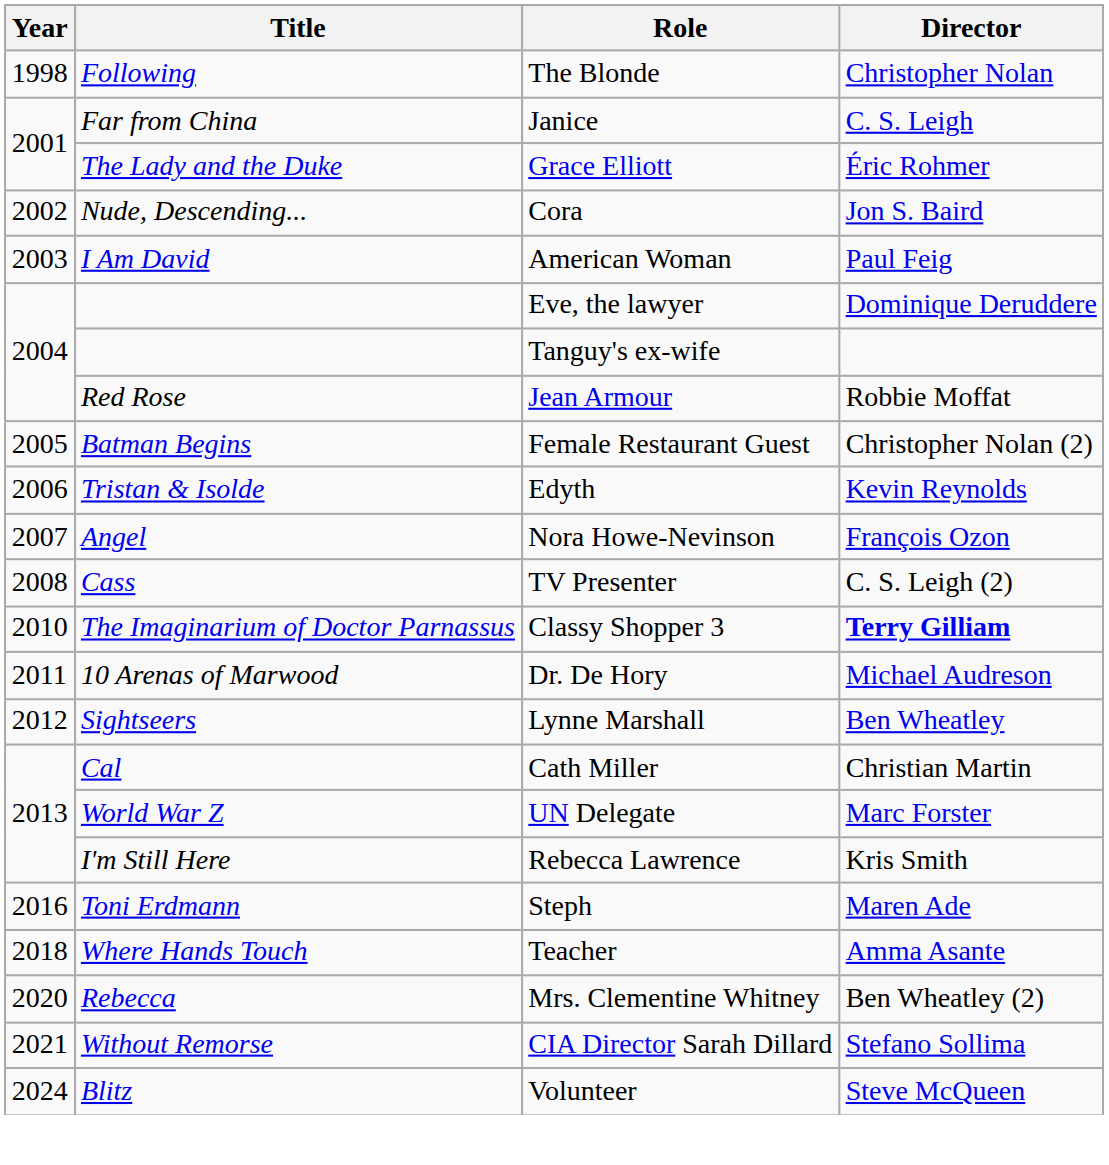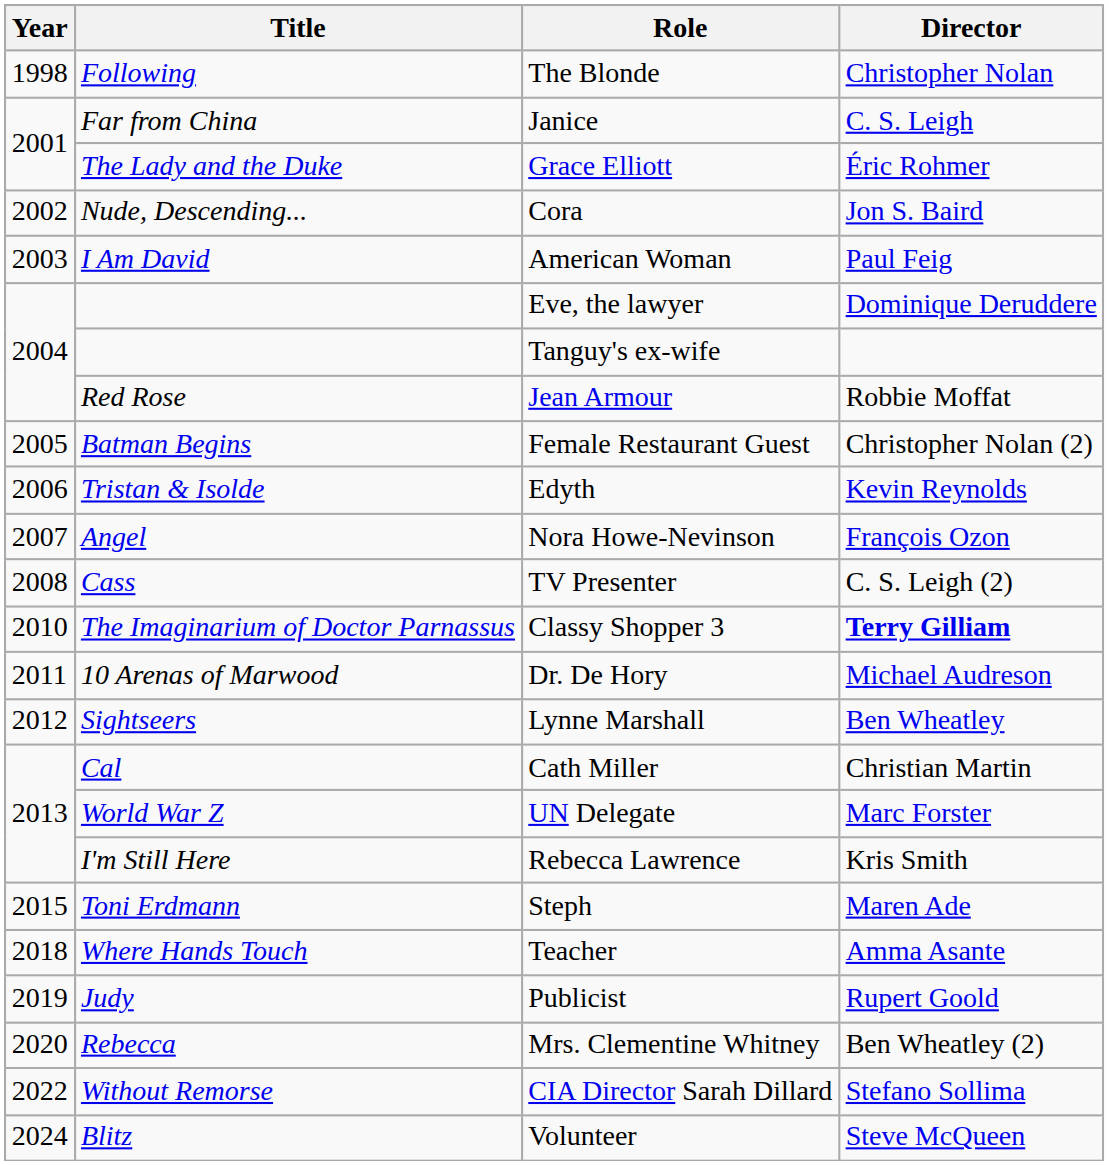 <table class="wikitable sortable" style="font-size:85%">
 <tr>
 <th>Year</th>
 <th>Title</th>
 <th>Role</th>
 <th>Director</th>
 </tr>
 <tr>
 <td>1998</td>
 <td><em><a href='#'>Following</a></em></td>
 <td>The Blonde</td>
 <td><a href='#'>Christopher Nolan</a></td>
 </tr>
 <tr>
 <td rowspan="2">2001</td>
 <td><em>Far from China</em></td>
 <td>Janice</td>
 <td><a href='#'>C. S. Leigh</a></td>
 </tr>
 <tr>
 <td><em><a href='#'>The Lady and the Duke</a></em></td>
 <td><a href='#'>Grace Elliott</a></td>
 <td><a href='#'>Éric Rohmer</a></td>
 </tr>
 <tr>
 <td>2002</td>
 <td><em>Nude, Descending...</em></td>
 <td>Cora</td>
 <td><a href='#'>Jon S. Baird</a></td>
 </tr>
 <tr>
 <td>2003</td>
 <td><em><a href='#'>I Am David</a></em></td>
 <td>American Woman</td>
 <td><a href='#'>Paul Feig</a></td>
 </tr>
 <tr>
 <td rowspan="3">2004</td>
 <td><em></em></td>
 <td>Eve, the lawyer</td>
 <td><a href='#'>Dominique Deruddere</a></td>
 </tr>
 <tr>
 <td><em></em></td>
 <td>Tanguy's ex-wife</td>
 <td></td>
 </tr>
 <tr>
 <td><em>Red Rose</em></td>
 <td><a href='#'>Jean Armour</a></td>
 <td>Robbie Moffat</td>
 </tr>
 <tr>
 <td>2005</td>
 <td><em><a href='#'>Batman Begins</a></em></td>
 <td>Female Restaurant Guest</td>
 <td>Christopher Nolan (2)</td>
 </tr>
 <tr>
 <td>2006</td>
 <td><em><a href='#'>Tristan & Isolde</a></em></td>
 <td>Edyth</td>
 <td><a href='#'>Kevin Reynolds</a></td>
 </tr>
 <tr>
 <td>2007</td>
 <td><em><a href='#'>Angel</a></em></td>
 <td>Nora Howe-Nevinson</td>
 <td><a href='#'>François Ozon</a></td>
 </tr>
 <tr>
 <td>2008</td>
 <td><em><a href='#'>Cass</a></em></td>
 <td>TV Presenter</td>
 <td>C. S. Leigh (2)</td>
 </tr>
 <tr>
 <td>2010</td>
 <td><em><a href='#'>The Imaginarium of Doctor Parnassus</a></em></td>
 <td>Classy Shopper 3</td>
 <td><strong><a href='#'>Terry Gilliam</a></strong></td>
 </tr>
 <tr>
 <td>2011</td>
 <td><em>10 Arenas of Marwood</em></td>
 <td>Dr. De Hory</td>
 <td><a href='#'>Michael Audreson</a></td>
 </tr>
 <tr>
 <td>2012</td>
 <td><em><a href='#'>Sightseers</a></em></td>
 <td>Lynne Marshall</td>
 <td><a href='#'>Ben Wheatley</a></td>
 </tr>
 <tr>
 <td rowspan="3">2013</td>
 <td><em><a href='#'>Cal</a></em></td>
 <td>Cath Miller</td>
 <td>Christian Martin</td>
 </tr>
 <tr>
 <td><em><a href='#'>World War Z</a></em></td>
 <td><a href='#'>UN</a> Delegate</td>
 <td><a href='#'>Marc Forster</a></td>
 </tr>
 <tr>
 <td><em>I'm Still Here</em></td>
 <td>Rebecca Lawrence</td>
 <td>Kris Smith</td>
 </tr>
 <tr>
-<td>2016</td>
+<td>2015</td>
 <td><em><a href='#'>Toni Erdmann</a></em></td>
 <td>Steph</td>
 <td><a href='#'>Maren Ade</a></td>
 </tr>
 <tr>
 <td>2018</td>
 <td><em><a href='#'>Where Hands Touch</a></em></td>
 <td>Teacher</td>
 <td><a href='#'>Amma Asante</a></td>
 </tr>
 <tr>
+<td>2019</td>
+<td><em><a href='#'>Judy</a></em></td>
+<td>Publicist</td>
+<td><a href='#'>Rupert Goold</a></td>
+</tr>
+<tr>
 <td>2020</td>
 <td><em><a href='#'>Rebecca</a></em></td>
 <td>Mrs. Clementine Whitney</td>
 <td>Ben Wheatley (2)</td>
 </tr>
 <tr>
-<td>2021</td>
+<td>2022</td>
 <td><em><a href='#'>Without Remorse</a></em></td>
 <td><a href='#'>CIA Director</a> Sarah Dillard</td>
 <td><a href='#'>Stefano Sollima</a></td>
 </tr>
 <tr>
 <td>2024</td>
 <td><em><a href='#'>Blitz</a></em></td>
 <td>Volunteer</td>
 <td><a href='#'>Steve McQueen</a></td>
 </tr>
 </table>
